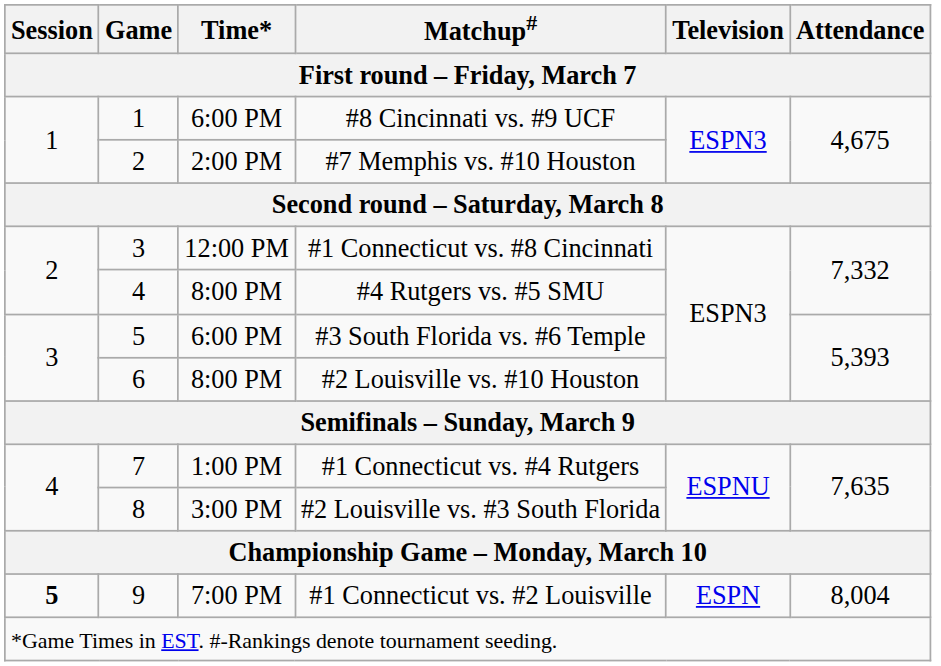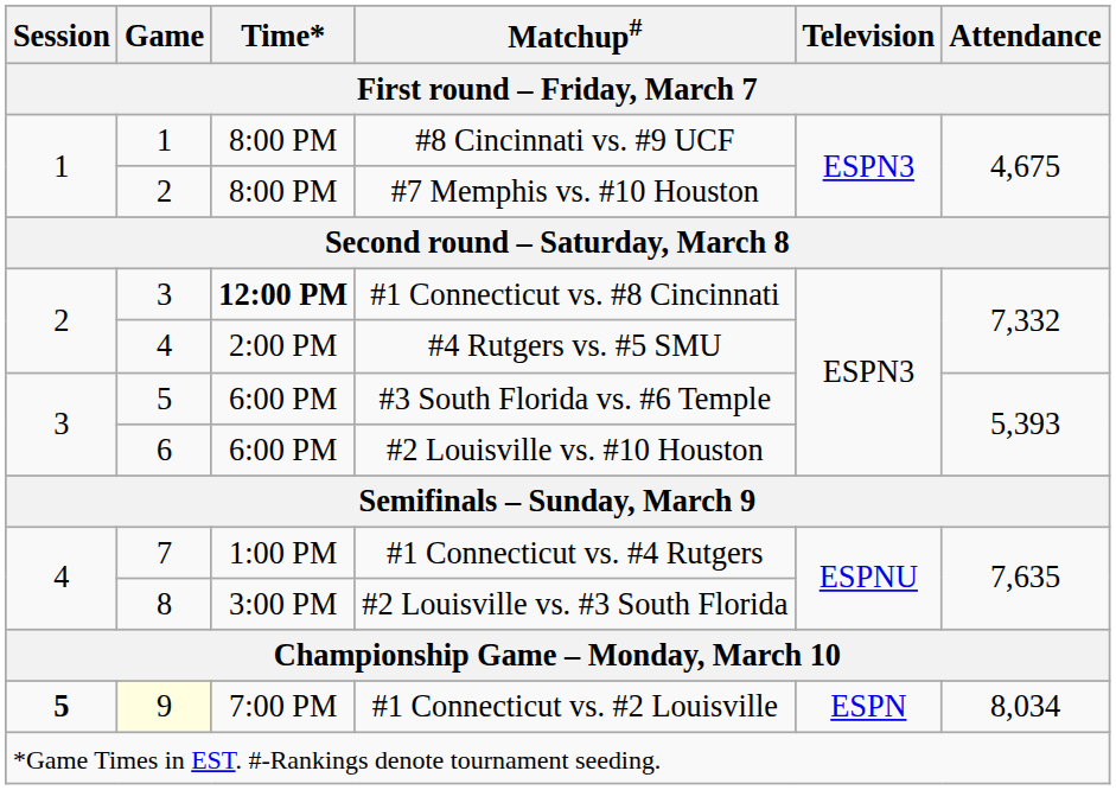 <table class="wikitable" style="font-size: 95%; text-align:center;">
 <tr>
 <th>Session</th>
 <th>Game</th>
 <th>Time*</th>
 <th>Matchup<sup>#</sup></th>
 <th>Television</th>
 <th>Attendance</th>
 </tr>
 <tr>
 <th colspan=6>First round – Friday, March 7</th>
 </tr>
 <tr>
 <td rowspan=2>1</td>
 <td>1</td>
-<td>6:00 PM</td>
+<td>8:00 PM</td>
 <td>#8 Cincinnati vs. #9 UCF</td>
 <td rowspan=2><a href='#'>ESPN3</a></td>
 <td rowspan=2>4,675</td>
 </tr>
 <tr>
 <td>2</td>
-<td>2:00 PM</td>
+<td>8:00 PM</td>
 <td>#7 Memphis vs. #10 Houston</td>
 </tr>
 <tr>
 <th colspan=6>Second round – Saturday, March 8</th>
 </tr>
 <tr>
 <td rowspan=2>2</td>
 <td>3</td>
-<td>12:00 PM</td>
+<td><strong>12:00 PM</strong></td>
 <td>#1 Connecticut vs. #8 Cincinnati</td>
 <td rowspan=4>ESPN3</td>
 <td rowspan=2>7,332</td>
 </tr>
 <tr>
 <td>4</td>
-<td>8:00 PM</td>
+<td>2:00 PM</td>
 <td>#4 Rutgers vs. #5 SMU</td>
 </tr>
 <tr>
 <td rowspan=2>3</td>
 <td>5</td>
 <td>6:00 PM</td>
 <td>#3 South Florida vs. #6 Temple</td>
 <td rowspan=2>5,393</td>
 </tr>
 <tr>
 <td>6</td>
-<td>8:00 PM</td>
+<td>6:00 PM</td>
 <td>#2 Louisville vs. #10 Houston</td>
 </tr>
 <tr>
 <th colspan=7>Semifinals – Sunday, March 9</th>
 </tr>
 <tr>
 <td rowspan=2>4</td>
 <td>7</td>
 <td>1:00 PM</td>
 <td>#1 Connecticut vs. #4 Rutgers</td>
 <td rowspan=2><a href='#'>ESPNU</a></td>
 <td rowspan=2>7,635</td>
 </tr>
 <tr>
 <td>8</td>
 <td>3:00 PM</td>
 <td>#2 Louisville vs. #3 South Florida</td>
 </tr>
 <tr>
 <th colspan=7>Championship Game – Monday, March 10</th>
 </tr>
 <tr>
 <td><strong>5</strong></td>
-<td>9</td>
+<td style="background: lightyellow;">9</td>
 <td>7:00 PM</td>
 <td>#1 Connecticut vs. #2 Louisville</td>
 <td><a href='#'>ESPN</a></td>
-<td>8,004</td>
+<td>8,034</td>
 </tr>
 <tr>
 <td colspan=6 style="text-align:left;"><small>*Game Times in <a href='#'>EST</a>. #-Rankings denote tournament seeding.</small></td>
 </tr>
 </table>
